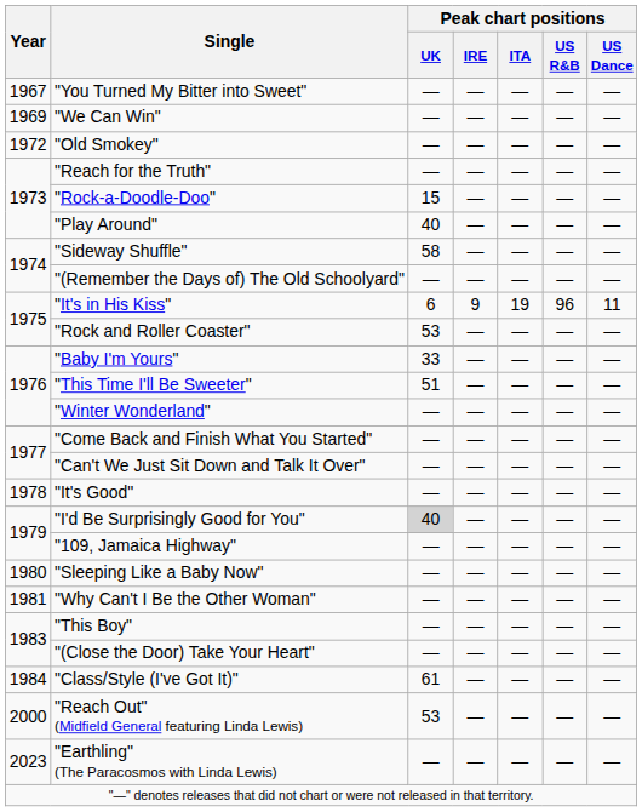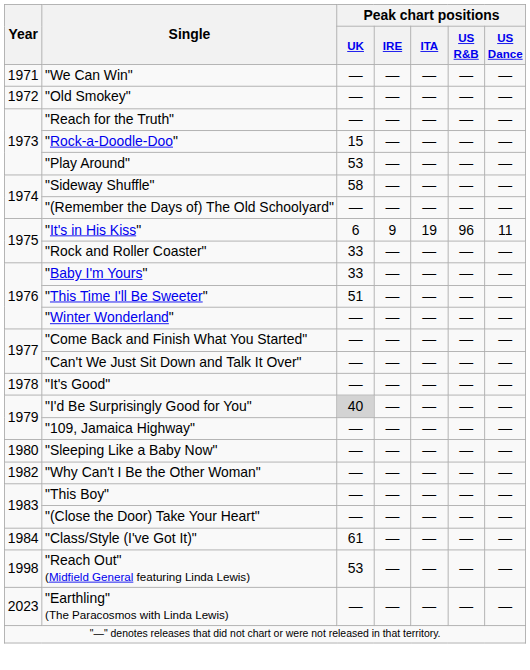 <table class="wikitable">
 <tr>
 <th scope="col" rowspan="2">Year</th>
 <th scope="col" rowspan="2">Single</th>
 <th scope="col" colspan="5">Peak chart positions</th>
 </tr>
 <tr>
 <th style="width:35px;"><small><a href='#'>UK</a></small><br></th>
 <th style="width:35px;"><small><a href='#'>IRE</a></small><br></th>
 <th style="width:35px;"><small><a href='#'>ITA</a></small><br></th>
 <th style="width:35px;"><small><a href='#'>US R&B</a></small><br></th>
 <th style="width:35px;"><small><a href='#'>US Dance</a></small><br></th>
 </tr>
 <tr>
-<td>1967</td>
-<td>"You Turned My Bitter into Sweet"</td>
-<td align=center>―</td>
-<td align=center>―</td>
-<td align=center>―</td>
-<td align=center>―</td>
-<td align=center>―</td>
-</tr>
-<tr>
-<td>1969</td>
+<td>1971</td>
 <td>"We Can Win"</td>
 <td align=center>―</td>
 <td align=center>―</td>
 <td align=center>―</td>
 <td align=center>―</td>
 <td align=center>―</td>
 </tr>
 <tr>
 <td>1972</td>
 <td>"Old Smokey"</td>
 <td align=center>―</td>
 <td align=center>―</td>
 <td align=center>―</td>
 <td align=center>―</td>
 <td align=center>―</td>
 </tr>
 <tr>
 <td rowspan="3">1973</td>
 <td>"Reach for the Truth"</td>
 <td align=center>―</td>
 <td align=center>―</td>
 <td align=center>―</td>
 <td align=center>―</td>
 <td align=center>―</td>
 </tr>
 <tr>
 <td>"<a href='#'>Rock-a-Doodle-Doo</a>"</td>
 <td align=center>15</td>
 <td align=center>―</td>
 <td align=center>―</td>
 <td align=center>―</td>
 <td align=center>―</td>
 </tr>
 <tr>
 <td>"Play Around"</td>
-<td align=center>40</td>
+<td align=center>53<br></td>
 <td align=center>―</td>
 <td align=center>―</td>
 <td align=center>―</td>
 <td align=center>―</td>
 </tr>
 <tr>
 <td rowspan="2">1974</td>
 <td>"Sideway Shuffle"</td>
 <td align=center>58<br></td>
 <td align=center>―</td>
 <td align=center>―</td>
 <td align=center>―</td>
 <td align=center>―</td>
 </tr>
 <tr>
 <td>"(Remember the Days of) The Old Schoolyard"</td>
 <td align=center>―</td>
 <td align=center>―</td>
 <td align=center>―</td>
 <td align=center>―</td>
 <td align=center>―</td>
 </tr>
 <tr>
 <td rowspan="2">1975</td>
 <td>"<a href='#'>It's in His Kiss</a>"</td>
 <td align=center>6</td>
 <td align=center>9</td>
 <td align=center>19</td>
 <td align=center>96</td>
 <td align=center>11</td>
 </tr>
 <tr>
 <td>"Rock and Roller Coaster"</td>
-<td align=center>53<br></td>
+<td align=center>33</td>
 <td align=center>―</td>
 <td align=center>―</td>
 <td align=center>―</td>
 <td align=center>―</td>
 </tr>
 <tr>
 <td rowspan="3">1976</td>
 <td>"<a href='#'>Baby I'm Yours</a>"</td>
 <td align=center>33</td>
 <td align=center>―</td>
 <td align=center>―</td>
 <td align=center>―</td>
 <td align=center>―</td>
 </tr>
 <tr>
 <td>"<a href='#'>This Time I'll Be Sweeter</a>"</td>
 <td align=center>51<br></td>
 <td align=center>―</td>
 <td align=center>―</td>
 <td align=center>―</td>
 <td align=center>―</td>
 </tr>
 <tr>
 <td>"<a href='#'>Winter Wonderland</a>"</td>
 <td align=center>―</td>
 <td align=center>―</td>
 <td align=center>―</td>
 <td align=center>―</td>
 <td align=center>―</td>
 </tr>
 <tr>
 <td rowspan="2">1977</td>
 <td>"Come Back and Finish What You Started"</td>
 <td align=center>―</td>
 <td align=center>―</td>
 <td align=center>―</td>
 <td align=center>―</td>
 <td align=center>―</td>
 </tr>
 <tr>
 <td>"Can't We Just Sit Down and Talk It Over"</td>
 <td align=center>―</td>
 <td align=center>―</td>
 <td align=center>―</td>
 <td align=center>―</td>
 <td align=center>―</td>
 </tr>
 <tr>
 <td>1978</td>
 <td>"It's Good"</td>
 <td align=center>―</td>
 <td align=center>―</td>
 <td align=center>―</td>
 <td align=center>―</td>
 <td align=center>―</td>
 </tr>
 <tr>
 <td rowspan="2">1979</td>
 <td>"I'd Be Surprisingly Good for You"</td>
 <td align=center style="background: lightgrey;">40</td>
 <td align=center>―</td>
 <td align=center>―</td>
 <td align=center>―</td>
 <td align=center>―</td>
 </tr>
 <tr>
 <td>"109, Jamaica Highway"</td>
 <td align=center>―</td>
 <td align=center>―</td>
 <td align=center>―</td>
 <td align=center>―</td>
 <td align=center>―</td>
 </tr>
 <tr>
 <td>1980</td>
 <td>"Sleeping Like a Baby Now"</td>
 <td align=center>―</td>
 <td align=center>―</td>
 <td align=center>―</td>
 <td align=center>―</td>
 <td align=center>―</td>
 </tr>
 <tr>
-<td>1981</td>
+<td>1982</td>
 <td>"Why Can't I Be the Other Woman"</td>
 <td align=center>―</td>
 <td align=center>―</td>
 <td align=center>―</td>
 <td align=center>―</td>
 <td align=center>―</td>
 </tr>
 <tr>
 <td rowspan="2">1983</td>
 <td>"This Boy"</td>
 <td align=center>―</td>
 <td align=center>―</td>
 <td align=center>―</td>
 <td align=center>―</td>
 <td align=center>―</td>
 </tr>
 <tr>
 <td>"(Close the Door) Take Your Heart"</td>
 <td align=center>―</td>
 <td align=center>―</td>
 <td align=center>―</td>
 <td align=center>―</td>
 <td align=center>―</td>
 </tr>
 <tr>
 <td>1984</td>
 <td>"Class/Style (I've Got It)"</td>
 <td align=center>61</td>
 <td align=center>―</td>
 <td align=center>―</td>
 <td align=center>―</td>
 <td align=center>―</td>
 </tr>
 <tr>
-<td>2000</td>
+<td>1998</td>
 <td>"Reach Out" <br><small>(<a href='#'>Midfield General</a> featuring Linda Lewis)</small></td>
 <td align=center>53<br></td>
 <td align=center>―</td>
 <td align=center>―</td>
 <td align=center>―</td>
 <td align=center>―</td>
 </tr>
 <tr>
 <td>2023</td>
 <td>"Earthling" <br><small>(The Paracosmos with Linda Lewis)</small></td>
 <td align=center>—</td>
 <td align=center>―</td>
 <td align=center>―</td>
 <td align=center>―</td>
 <td align=center>―</td>
 </tr>
 <tr>
 <td colspan="7" style="text-align:center; font-size:9pt;">"—" denotes releases that did not chart or were not released in that territory.</td>
 </tr>
 </table>
